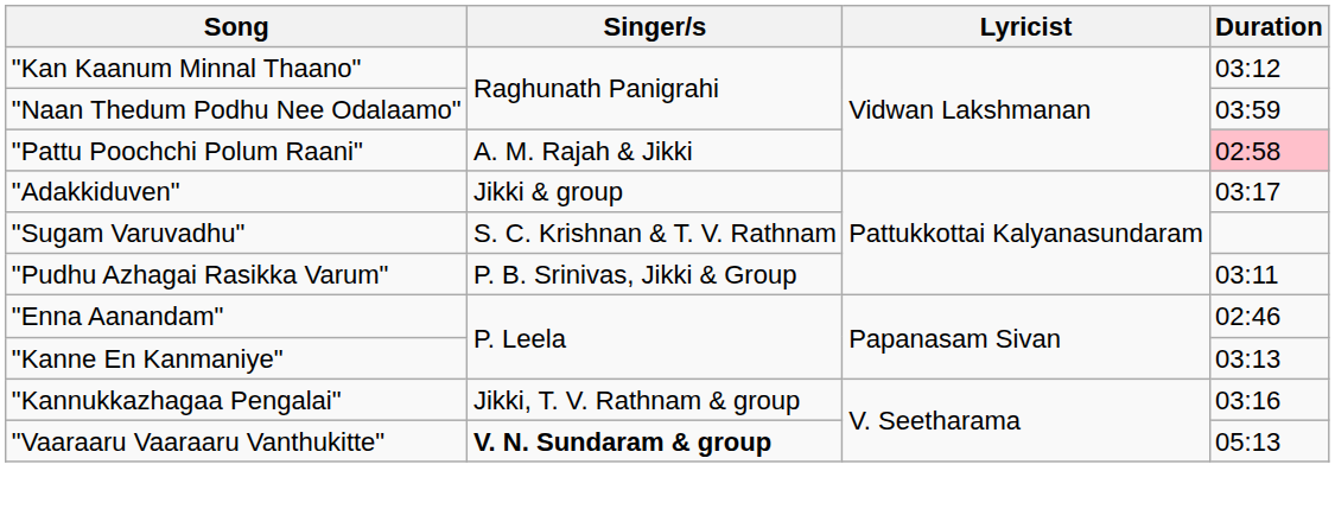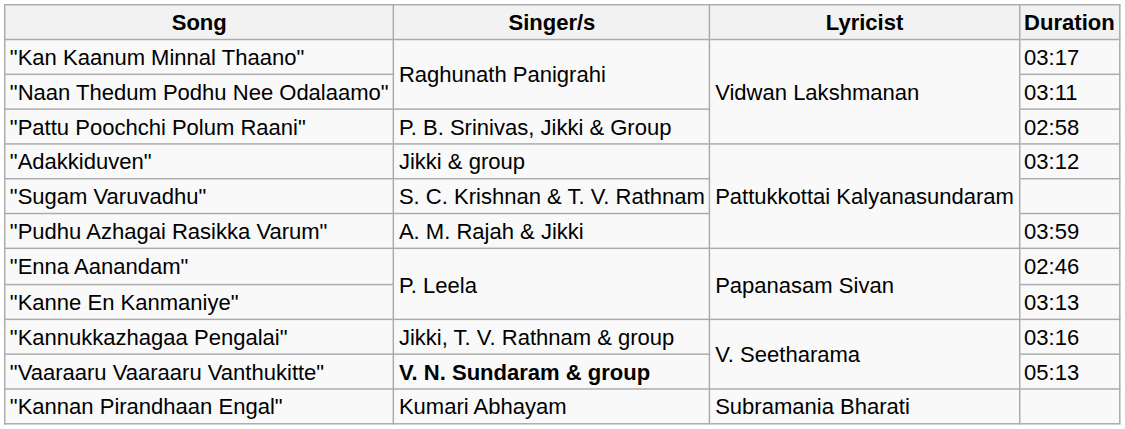 <table class="wikitable" style="font-size:95%;">
 <tr>
 <th>Song</th>
 <th>Singer/s</th>
 <th>Lyricist</th>
 <th>Duration</th>
 </tr>
 <tr>
 <td>"Kan Kaanum Minnal Thaano"</td>
 <td rowspan=2>Raghunath Panigrahi</td>
 <td rowspan=3>Vidwan Lakshmanan</td>
-<td>03:12</td>
+<td>03:17</td>
 </tr>
 <tr>
 <td>"Naan Thedum Podhu Nee Odalaamo"</td>
-<td>03:59</td>
+<td>03:11</td>
 </tr>
 <tr>
 <td>"Pattu Poochchi Polum Raani"</td>
-<td>A. M. Rajah & Jikki</td>
-<td style="background: pink;">02:58</td>
+<td>P. B. Srinivas, Jikki & Group</td>
+<td>02:58</td>
 </tr>
 <tr>
 <td>"Adakkiduven"</td>
 <td>Jikki & group</td>
 <td rowspan=3>Pattukkottai Kalyanasundaram</td>
-<td>03:17</td>
+<td>03:12</td>
 </tr>
 <tr>
 <td>"Sugam Varuvadhu"</td>
 <td>S. C. Krishnan & T. V. Rathnam</td>
 <td></td>
 </tr>
 <tr>
 <td>"Pudhu Azhagai Rasikka Varum"</td>
-<td>P. B. Srinivas, Jikki & Group</td>
-<td>03:11</td>
+<td>A. M. Rajah & Jikki</td>
+<td>03:59</td>
 </tr>
 <tr>
 <td>"Enna Aanandam"</td>
 <td rowspan=2>P. Leela</td>
 <td rowspan=2>Papanasam Sivan</td>
 <td>02:46</td>
 </tr>
 <tr>
 <td>"Kanne En Kanmaniye"</td>
 <td>03:13</td>
 </tr>
 <tr>
 <td>"Kannukkazhagaa Pengalai"</td>
 <td>Jikki, T. V. Rathnam & group</td>
 <td rowspan=2>V. Seetharama</td>
 <td>03:16</td>
 </tr>
 <tr>
 <td>"Vaaraaru Vaaraaru Vanthukitte"</td>
 <td><strong>V. N. Sundaram & group</strong></td>
 <td>05:13</td>
 </tr>
+<tr>
+<td>"Kannan Pirandhaan Engal"</td>
+<td>Kumari Abhayam</td>
+<td>Subramania Bharati</td>
+<td></td>
+</tr>
 </table>
